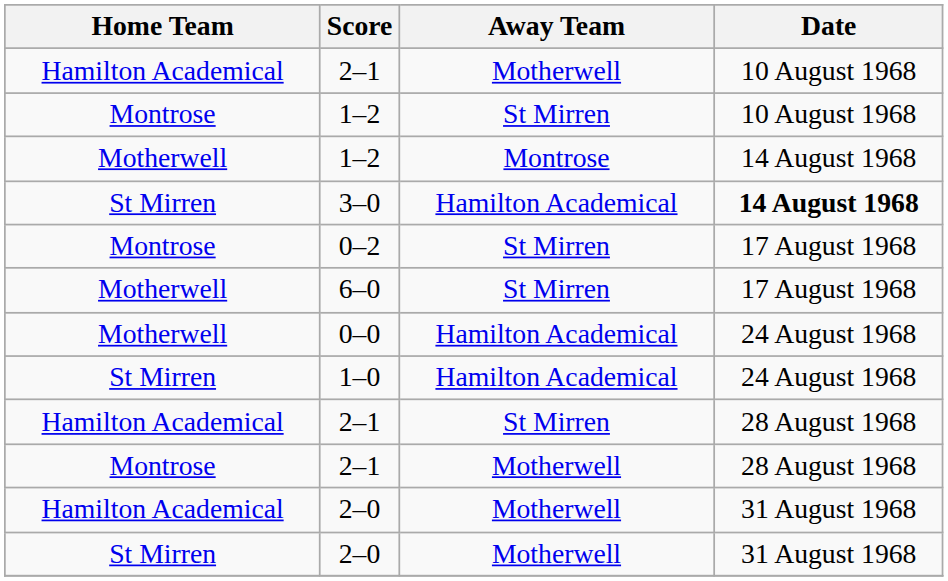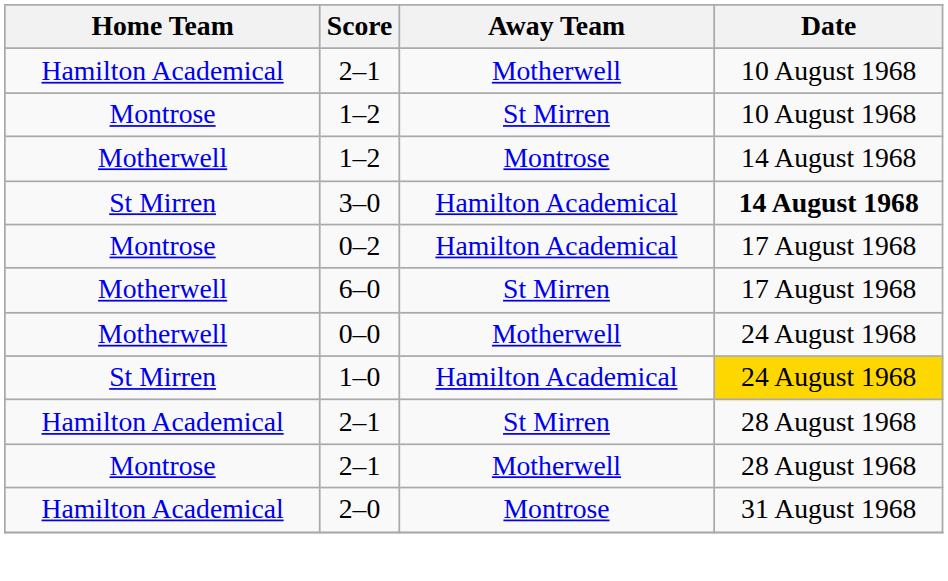 <table class="wikitable" style="text-align:center;">
 <tr>
 <th width=175>Home Team</th>
 <th width=20>Score</th>
 <th width=175>Away Team</th>
 <th width= 125>Date</th>
 </tr>
 <tr>
 <td><a href='#'>Hamilton Academical</a></td>
 <td>2–1</td>
 <td><a href='#'>Motherwell</a></td>
 <td>10 August 1968</td>
 </tr>
 <tr>
 <td><a href='#'>Montrose</a></td>
 <td>1–2</td>
 <td><a href='#'>St Mirren</a></td>
 <td>10 August 1968</td>
 </tr>
 <tr>
 <td><a href='#'>Motherwell</a></td>
 <td>1–2</td>
 <td><a href='#'>Montrose</a></td>
 <td>14 August 1968</td>
 </tr>
 <tr>
 <td><a href='#'>St Mirren</a></td>
 <td>3–0</td>
 <td><a href='#'>Hamilton Academical</a></td>
 <td><strong>14 August 1968</strong></td>
 </tr>
 <tr>
 <td><a href='#'>Montrose</a></td>
 <td>0–2</td>
-<td><a href='#'>St Mirren</a></td>
+<td><a href='#'>Hamilton Academical</a></td>
 <td>17 August 1968</td>
 </tr>
 <tr>
 <td><a href='#'>Motherwell</a></td>
 <td>6–0</td>
 <td><a href='#'>St Mirren</a></td>
 <td>17 August 1968</td>
 </tr>
 <tr>
 <td><a href='#'>Motherwell</a></td>
 <td>0–0</td>
-<td><a href='#'>Hamilton Academical</a></td>
+<td><a href='#'>Motherwell</a></td>
 <td>24 August 1968</td>
 </tr>
 <tr>
 <td><a href='#'>St Mirren</a></td>
 <td>1–0</td>
 <td><a href='#'>Hamilton Academical</a></td>
-<td>24 August 1968</td>
+<td style="background: gold;">24 August 1968</td>
 </tr>
 <tr>
 <td><a href='#'>Hamilton Academical</a></td>
 <td>2–1</td>
 <td><a href='#'>St Mirren</a></td>
 <td>28 August 1968</td>
 </tr>
 <tr>
 <td><a href='#'>Montrose</a></td>
 <td>2–1</td>
 <td><a href='#'>Motherwell</a></td>
 <td>28 August 1968</td>
 </tr>
 <tr>
 <td><a href='#'>Hamilton Academical</a></td>
 <td>2–0</td>
-<td><a href='#'>Motherwell</a></td>
-<td>31 August 1968</td>
-</tr>
-<tr>
-<td><a href='#'>St Mirren</a></td>
-<td>2–0</td>
-<td><a href='#'>Motherwell</a></td>
+<td><a href='#'>Montrose</a></td>
 <td>31 August 1968</td>
 </tr>
 <tr>
 </tr>
 </table>
